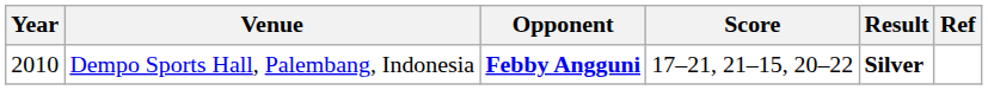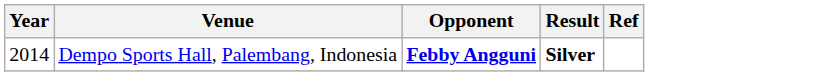 <table class="sortable wikitable" style="font-size: 90%;">
 <tr>
 <th>Year</th>
 <th>Venue</th>
 <th>Opponent</th>
-<th>Score</th>
 <th>Result</th>
 <th>Ref</th>
 </tr>
 <tr style="background:white">
-<td align="center">2010</td>
+<td align="center">2014</td>
 <td align="left"><a href='#'>Dempo Sports Hall</a>, <a href='#'>Palembang</a>, Indonesia</td>
 <td align="left"><strong> <a href='#'>Febby Angguni</a></strong></td>
-<td align="left">17–21, 21–15, 20–22</td>
 <td style="text-align:left; background:white"> <strong>Silver</strong></td>
 <td style="text-align:center; background:white"></td>
 </tr>
 </table>
